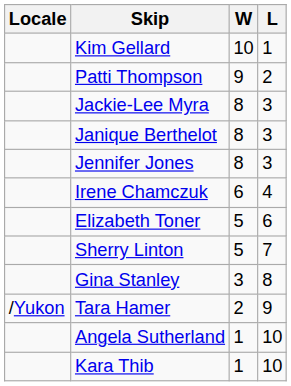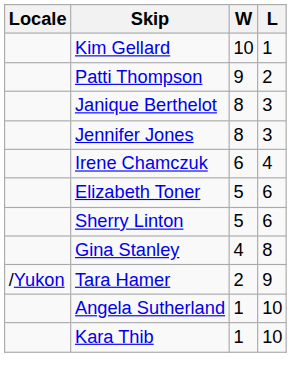 <table class="wikitable" border="1">
 <tr>
 <th>Locale</th>
 <th>Skip</th>
 <th>W</th>
 <th>L</th>
 </tr>
 <tr>
 <td></td>
 <td><a href='#'>Kim Gellard</a></td>
 <td>10</td>
 <td>1</td>
 </tr>
 <tr>
 <td></td>
 <td><a href='#'>Patti Thompson</a></td>
 <td>9</td>
 <td>2</td>
-</tr>
-<tr>
-<td></td>
-<td><a href='#'>Jackie-Lee Myra</a></td>
-<td>8</td>
-<td>3</td>
 </tr>
 <tr>
 <td></td>
 <td><a href='#'>Janique Berthelot</a></td>
 <td>8</td>
 <td>3</td>
 </tr>
 <tr>
 <td></td>
 <td><a href='#'>Jennifer Jones</a></td>
 <td>8</td>
 <td>3</td>
 </tr>
 <tr>
 <td></td>
 <td><a href='#'>Irene Chamczuk</a></td>
 <td>6</td>
 <td>4</td>
 </tr>
 <tr>
 <td></td>
 <td><a href='#'>Elizabeth Toner</a></td>
 <td>5</td>
 <td>6</td>
 </tr>
 <tr>
 <td></td>
 <td><a href='#'>Sherry Linton</a></td>
 <td>5</td>
-<td>7</td>
+<td>6</td>
 </tr>
 <tr>
 <td></td>
 <td><a href='#'>Gina Stanley</a></td>
-<td>3</td>
+<td>4</td>
 <td>8</td>
 </tr>
 <tr>
 <td>/<a href='#'>Yukon</a></td>
 <td><a href='#'>Tara Hamer</a></td>
 <td>2</td>
 <td>9</td>
 </tr>
 <tr>
 <td></td>
 <td><a href='#'>Angela Sutherland</a></td>
 <td>1</td>
 <td>10</td>
 </tr>
 <tr>
 <td></td>
 <td><a href='#'>Kara Thib</a></td>
 <td>1</td>
 <td>10</td>
 </tr>
 </table>
